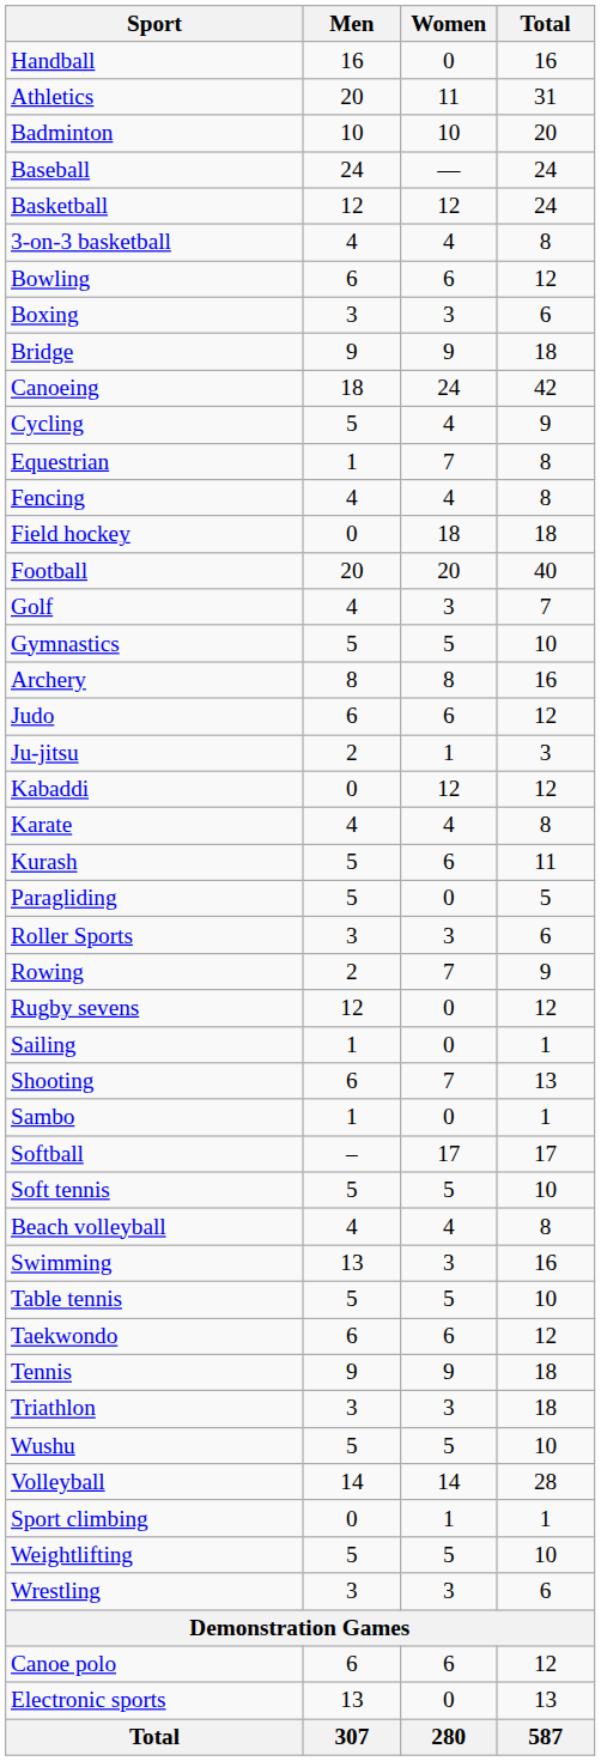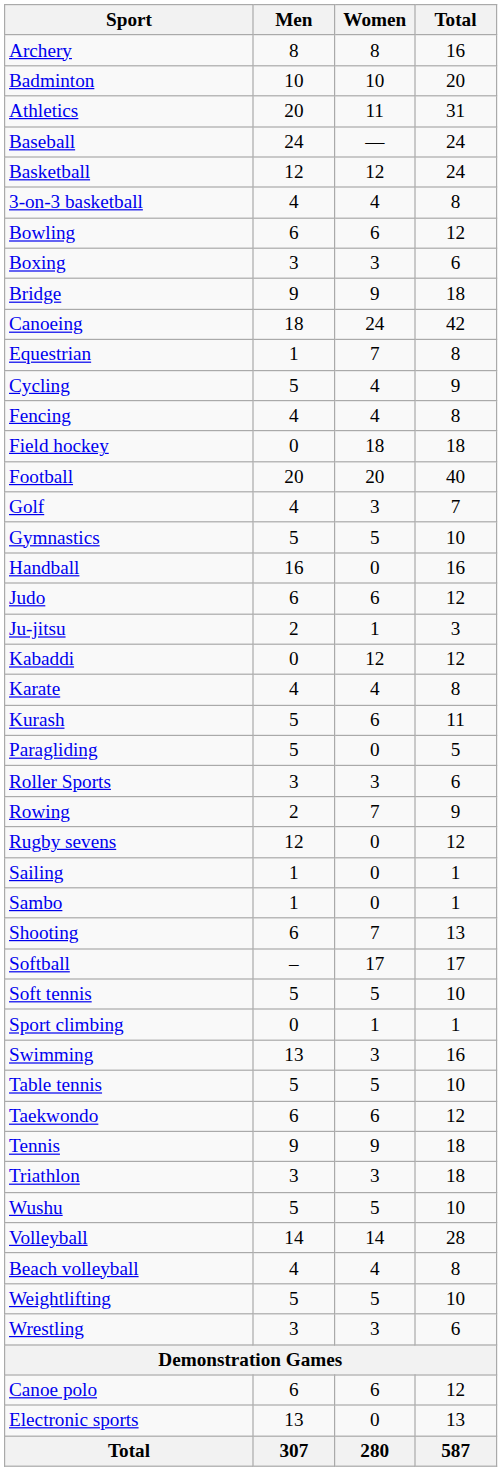 <table class="wikitable" style="text-align:center;">
 <tr>
 <th width="200">Sport</th>
 <th width="60">Men</th>
 <th width="60">Women</th>
 <th width="60">Total</th>
 </tr>
 <tr>
-<td align="left"><a href='#'>Handball</a></td>
+<td align="left"><a href='#'>Archery</a></td>
+<td>8</td>
+<td>8</td>
 <td>16</td>
-<td>0</td>
-<td>16</td>
+</tr>
+<tr>
+<td align="left"><a href='#'>Badminton</a></td>
+<td>10</td>
+<td>10</td>
+<td>20</td>
 </tr>
 <tr>
 <td align="left"><a href='#'>Athletics</a></td>
 <td>20</td>
 <td>11</td>
 <td>31</td>
-</tr>
-<tr>
-<td align="left"><a href='#'>Badminton</a></td>
-<td>10</td>
-<td>10</td>
-<td>20</td>
 </tr>
 <tr>
 <td align="left"><a href='#'>Baseball</a></td>
 <td>24</td>
 <td>—</td>
 <td>24</td>
 </tr>
 <tr>
 <td align="left"><a href='#'>Basketball</a></td>
 <td>12</td>
 <td>12</td>
 <td>24</td>
 </tr>
 <tr>
 <td align="left"><a href='#'>3-on-3 basketball</a></td>
 <td>4</td>
 <td>4</td>
 <td>8</td>
 </tr>
 <tr>
 <td align="left"><a href='#'>Bowling</a></td>
 <td>6</td>
 <td>6</td>
 <td>12</td>
 </tr>
 <tr>
 <td align="left"><a href='#'>Boxing</a></td>
 <td>3</td>
 <td>3</td>
 <td>6</td>
 </tr>
 <tr>
 <td align="left"><a href='#'>Bridge</a></td>
 <td>9</td>
 <td>9</td>
 <td>18</td>
 </tr>
 <tr>
 <td align="left"><a href='#'>Canoeing</a></td>
 <td>18</td>
 <td>24</td>
 <td>42</td>
 </tr>
 <tr>
+<td align="left"><a href='#'>Equestrian</a></td>
+<td>1</td>
+<td>7</td>
+<td>8</td>
+</tr>
+<tr>
 <td align="left"><a href='#'>Cycling</a></td>
 <td>5</td>
 <td>4</td>
 <td>9</td>
-</tr>
-<tr>
-<td align="left"><a href='#'>Equestrian</a></td>
-<td>1</td>
-<td>7</td>
-<td>8</td>
 </tr>
 <tr>
 <td align="left"><a href='#'>Fencing</a></td>
 <td>4</td>
 <td>4</td>
 <td>8</td>
 </tr>
 <tr>
 <td align="left"><a href='#'>Field hockey</a></td>
 <td>0</td>
 <td>18</td>
 <td>18</td>
 </tr>
 <tr>
 <td align="left"><a href='#'>Football</a></td>
 <td>20</td>
 <td>20</td>
 <td>40</td>
 </tr>
 <tr>
 <td align="left"><a href='#'>Golf</a></td>
 <td>4</td>
 <td>3</td>
 <td>7</td>
 </tr>
 <tr>
 <td align="left"><a href='#'>Gymnastics</a></td>
 <td>5</td>
 <td>5</td>
 <td>10</td>
 </tr>
 <tr>
-<td align="left"><a href='#'>Archery</a></td>
-<td>8</td>
-<td>8</td>
+<td align="left"><a href='#'>Handball</a></td>
+<td>16</td>
+<td>0</td>
 <td>16</td>
 </tr>
 <tr>
 <td align="left"><a href='#'>Judo</a></td>
 <td>6</td>
 <td>6</td>
 <td>12</td>
 </tr>
 <tr>
 <td align="left"><a href='#'>Ju-jitsu</a></td>
 <td>2</td>
 <td>1</td>
 <td>3</td>
 </tr>
 <tr>
 <td align="left"><a href='#'>Kabaddi</a></td>
 <td>0</td>
 <td>12</td>
 <td>12</td>
 </tr>
 <tr>
 <td align="left"><a href='#'>Karate</a></td>
 <td>4</td>
 <td>4</td>
 <td>8</td>
 </tr>
 <tr>
 <td align="left"><a href='#'>Kurash</a></td>
 <td>5</td>
 <td>6</td>
 <td>11</td>
 </tr>
 <tr>
 <td align="left"><a href='#'>Paragliding</a></td>
 <td>5</td>
 <td>0</td>
 <td>5</td>
 </tr>
 <tr>
 <td align="left"><a href='#'>Roller Sports</a></td>
 <td>3</td>
 <td>3</td>
 <td>6</td>
 </tr>
 <tr>
 <td align="left"><a href='#'>Rowing</a></td>
 <td>2</td>
 <td>7</td>
 <td>9</td>
 </tr>
 <tr>
 <td align="left"><a href='#'>Rugby sevens</a></td>
 <td>12</td>
 <td>0</td>
 <td>12</td>
 </tr>
 <tr>
 <td align="left"><a href='#'>Sailing</a></td>
 <td>1</td>
 <td>0</td>
 <td>1</td>
 </tr>
 <tr>
+<td align="left"><a href='#'>Sambo</a></td>
+<td>1</td>
+<td>0</td>
+<td>1</td>
+</tr>
+<tr>
 <td align="left"><a href='#'>Shooting</a></td>
 <td>6</td>
 <td>7</td>
 <td>13</td>
-</tr>
-<tr>
-<td align="left"><a href='#'>Sambo</a></td>
-<td>1</td>
-<td>0</td>
-<td>1</td>
 </tr>
 <tr>
 <td align="left"><a href='#'>Softball</a></td>
 <td>–</td>
 <td>17</td>
 <td>17</td>
 </tr>
 <tr>
 <td align="left"><a href='#'>Soft tennis</a></td>
 <td>5</td>
 <td>5</td>
 <td>10</td>
 </tr>
 <tr>
-<td align="left"><a href='#'>Beach volleyball</a></td>
-<td>4</td>
-<td>4</td>
-<td>8</td>
+<td align="left"><a href='#'>Sport climbing</a></td>
+<td>0</td>
+<td>1</td>
+<td>1</td>
 </tr>
 <tr>
 <td align="left"><a href='#'>Swimming</a></td>
 <td>13</td>
 <td>3</td>
 <td>16</td>
 </tr>
 <tr>
 <td align="left"><a href='#'>Table tennis</a></td>
 <td>5</td>
 <td>5</td>
 <td>10</td>
 </tr>
 <tr>
 <td align="left"><a href='#'>Taekwondo</a></td>
 <td>6</td>
 <td>6</td>
 <td>12</td>
 </tr>
 <tr>
 <td align="left"><a href='#'>Tennis</a></td>
 <td>9</td>
 <td>9</td>
 <td>18</td>
 </tr>
 <tr>
 <td align="left"><a href='#'>Triathlon</a></td>
 <td>3</td>
 <td>3</td>
 <td>18</td>
 </tr>
 <tr>
 <td align="left"><a href='#'>Wushu</a></td>
 <td>5</td>
 <td>5</td>
 <td>10</td>
 </tr>
 <tr>
 <td align="left"><a href='#'>Volleyball</a></td>
 <td>14</td>
 <td>14</td>
 <td>28</td>
 </tr>
 <tr>
-<td align="left"><a href='#'>Sport climbing</a></td>
-<td>0</td>
-<td>1</td>
-<td>1</td>
+<td align="left"><a href='#'>Beach volleyball</a></td>
+<td>4</td>
+<td>4</td>
+<td>8</td>
 </tr>
 <tr>
 <td align="left"><a href='#'>Weightlifting</a></td>
 <td>5</td>
 <td>5</td>
 <td>10</td>
 </tr>
 <tr>
 <td align="left"><a href='#'>Wrestling</a></td>
 <td>3</td>
 <td>3</td>
 <td>6</td>
 </tr>
 <tr>
 <th colspan="4">Demonstration Games</th>
 </tr>
 <tr>
 <td align="left"><a href='#'>Canoe polo</a></td>
 <td>6</td>
 <td>6</td>
 <td>12</td>
 </tr>
 <tr>
 <td align="left"><a href='#'>Electronic sports</a></td>
 <td>13</td>
 <td>0</td>
 <td>13</td>
 </tr>
 <tr>
 <th>Total</th>
 <th>307</th>
 <th>280</th>
 <th>587</th>
 </tr>
 </table>
